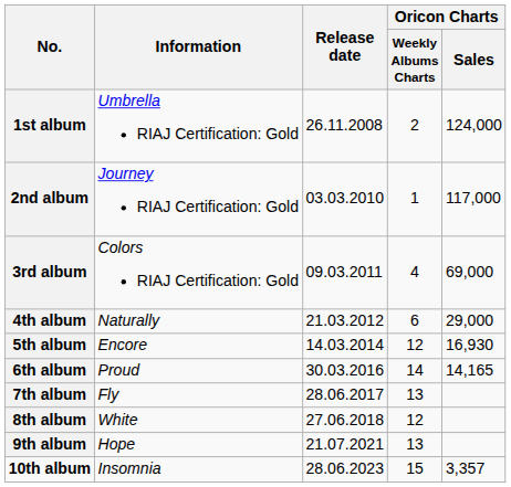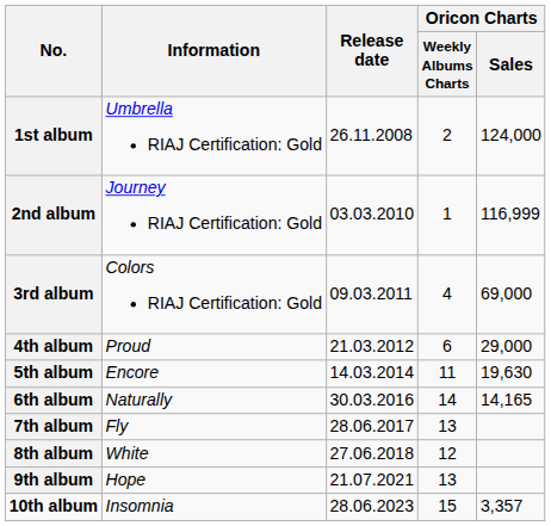 <table class="wikitable">
 <tr>
 <th rowspan="2">No.</th>
 <th rowspan="2">Information</th>
 <th rowspan="2">Release<br> date<br></th>
 <th colspan="2">Oricon Charts</th>
 </tr>
 <tr>
 <th><small>Weekly<br>Albums<br>Charts</small></th>
 <th>Sales</th>
 </tr>
 <tr>
 <th>1st album</th>
 <td><em><a href='#'>Umbrella</a></em><br><ul><li>RIAJ Certification: Gold</li></ul></td>
 <td>26.11.2008</td>
 <td style="text-align:center;">2</td>
 <td>124,000</td>
 </tr>
 <tr>
 <th>2nd album</th>
 <td><em><a href='#'>Journey</a></em><br><ul><li>RIAJ Certification: Gold</li></ul></td>
 <td>03.03.2010</td>
 <td style="text-align:center;">1</td>
-<td>117,000</td>
+<td>116,999</td>
 </tr>
 <tr>
 <th>3rd album</th>
 <td><em>Colors</em><br><ul><li>RIAJ Certification: Gold</li></ul></td>
 <td>09.03.2011</td>
 <td style="text-align:center;">4</td>
 <td>69,000</td>
 </tr>
 <tr>
 <th>4th album</th>
-<td><em>Naturally</em></td>
+<td><em>Proud</em></td>
 <td>21.03.2012</td>
 <td style="text-align:center;">6</td>
 <td>29,000</td>
 </tr>
 <tr>
 <th>5th album</th>
 <td><em>Encore</em></td>
 <td>14.03.2014</td>
-<td style="text-align:center;">12</td>
-<td>16,930</td>
+<td style="text-align:center;">11</td>
+<td>19,630</td>
 </tr>
 <tr>
 <th>6th album</th>
-<td><em>Proud</em></td>
+<td><em>Naturally</em></td>
 <td>30.03.2016</td>
 <td style="text-align:center;">14</td>
 <td>14,165</td>
 </tr>
 <tr>
 <th>7th album</th>
 <td><em>Fly</em></td>
 <td>28.06.2017</td>
 <td style="text-align:center;">13</td>
 <td></td>
 </tr>
 <tr>
 <th>8th album</th>
 <td><em>White</em></td>
 <td>27.06.2018</td>
 <td style="text-align:center;">12</td>
 <td></td>
 </tr>
 <tr>
 <th><strong>9th album</strong></th>
 <td><em>Hope</em></td>
 <td>21.07.2021</td>
 <td style="text-align:center;">13</td>
 <td></td>
 </tr>
 <tr>
 <td><strong>10th album</strong></td>
 <td><em>Insomnia</em></td>
 <td>28.06.2023</td>
 <td style="text-align:center;">15</td>
 <td>3,357</td>
 </tr>
 </table>
